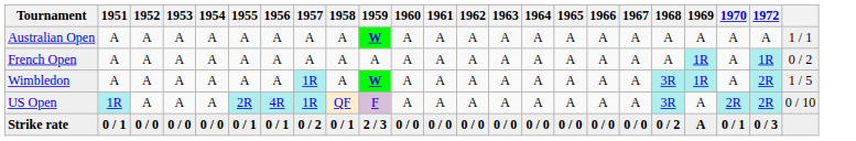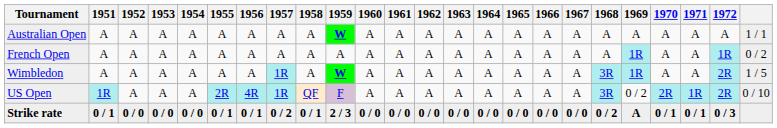 <table class=wikitable style=text-align:center;font-size:95%>
 <tr>
 <th>Tournament</th>
 <th>1951</th>
 <th>1952</th>
 <th>1953</th>
 <th>1954</th>
 <th>1955</th>
 <th>1956</th>
 <th>1957</th>
 <th>1958</th>
 <th>1959</th>
 <th>1960</th>
 <th>1961</th>
 <th>1962</th>
 <th>1963</th>
 <th>1964</th>
 <th>1965</th>
 <th>1966</th>
 <th>1967</th>
 <th>1968</th>
 <th>1969</th>
 <th><a href='#'>1970</a></th>
+<th><a href='#'>1971</a></th>
 <th><a href='#'>1972</a></th>
 <th></th>
 </tr>
 <tr>
 <td align=left bgcolor=#efefef><a href='#'>Australian Open</a></td>
 <td>A</td>
 <td>A</td>
 <td>A</td>
 <td>A</td>
 <td>A</td>
 <td>A</td>
 <td>A</td>
 <td>A</td>
 <td bgcolor=lime><a href='#'><strong>W</strong></a></td>
+<td>A</td>
 <td>A</td>
 <td>A</td>
 <td>A</td>
 <td>A</td>
 <td>A</td>
 <td>A</td>
 <td>A</td>
 <td>A</td>
 <td>A</td>
 <td>A</td>
 <td>A</td>
 <td>A</td>
 <td bgcolor=#efefef>1 / 1</td>
 </tr>
 <tr>
 <td align=left bgcolor=#efefef><a href='#'>French Open</a></td>
 <td>A</td>
 <td>A</td>
 <td>A</td>
 <td>A</td>
 <td>A</td>
 <td>A</td>
 <td>A</td>
 <td>A</td>
 <td>A</td>
 <td>A</td>
 <td>A</td>
 <td>A</td>
 <td>A</td>
 <td>A</td>
 <td>A</td>
 <td>A</td>
 <td>A</td>
 <td>A</td>
 <td bgcolor=afeeee><a href='#'>1R</a></td>
 <td>A</td>
+<td>A</td>
 <td bgcolor=afeeee><a href='#'>1R</a></td>
 <td bgcolor=#efefef>0 / 2</td>
 </tr>
 <tr>
 <td align=left bgcolor=#efefef><a href='#'>Wimbledon</a></td>
 <td>A</td>
 <td>A</td>
 <td>A</td>
 <td>A</td>
 <td>A</td>
 <td>A</td>
 <td bgcolor=afeeee><a href='#'>1R</a></td>
 <td>A</td>
 <td bgcolor=lime><a href='#'><strong>W</strong></a></td>
 <td>A</td>
 <td>A</td>
 <td>A</td>
 <td>A</td>
 <td>A</td>
 <td>A</td>
 <td>A</td>
 <td>A</td>
 <td bgcolor=afeeee><a href='#'>3R</a></td>
 <td bgcolor=afeeee><a href='#'>1R</a></td>
 <td>A</td>
+<td>A</td>
 <td bgcolor=afeeee><a href='#'>2R</a></td>
 <td bgcolor=#efefef>1 / 5</td>
 </tr>
 <tr>
 <td align=left bgcolor=#efefef><a href='#'>US Open</a></td>
 <td bgcolor=afeeee><a href='#'>1R</a></td>
 <td>A</td>
 <td>A</td>
 <td>A</td>
 <td bgcolor=afeeee><a href='#'>2R</a></td>
 <td bgcolor=afeeee><a href='#'>4R</a></td>
 <td bgcolor=afeeee><a href='#'>1R</a></td>
 <td bgcolor=ffebcd><a href='#'>QF</a></td>
 <td bgcolor=thistle><a href='#'>F</a></td>
 <td>A</td>
 <td>A</td>
 <td>A</td>
 <td>A</td>
 <td>A</td>
 <td>A</td>
 <td>A</td>
 <td>A</td>
 <td bgcolor=afeeee><a href='#'>3R</a></td>
-<td>A</td>
+<td>0 / 2</td>
 <td bgcolor=afeeee><a href='#'>2R</a></td>
+<td bgcolor=afeeee><a href='#'>1R</a></td>
 <td bgcolor=afeeee><a href='#'>2R</a></td>
 <td bgcolor=#efefef>0 / 10</td>
 </tr>
 <tr style="font-weight:bold; background:#efefef;">
 <td style=text-align:left>Strike rate</td>
 <td>0 / 1</td>
 <td>0 / 0</td>
 <td>0 / 0</td>
 <td>0 / 0</td>
 <td>0 / 1</td>
 <td>0 / 1</td>
 <td>0 / 2</td>
 <td>0 / 1</td>
 <td>2 / 3</td>
 <td>0 / 0</td>
 <td>0 / 0</td>
 <td>0 / 0</td>
 <td>0 / 0</td>
 <td>0 / 0</td>
 <td>0 / 0</td>
 <td>0 / 0</td>
 <td>0 / 0</td>
 <td>0 / 2</td>
 <td>A</td>
 <td>0 / 1</td>
+<td>0 / 1</td>
 <td>0 / 3</td>
 <td></td>
 </tr>
 </table>
